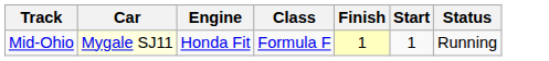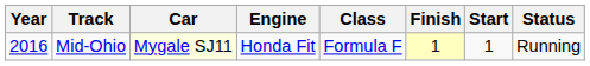 <table class="wikitable" style="text-align:center; font-size:90%">
 <tr>
+<th>Year</th>
 <th>Track</th>
 <th>Car</th>
 <th>Engine</th>
 <th>Class</th>
 <th>Finish</th>
 <th>Start</th>
 <th>Status</th>
 </tr>
 <tr>
+<td><a href='#'>2016</a></td>
 <td><a href='#'>Mid-Ohio</a></td>
 <td style="background: lightyellow;"><a href='#'>Mygale</a> SJ11</td>
 <td><a href='#'>Honda Fit</a></td>
 <td><a href='#'>Formula F</a></td>
 <td style="background:#FFFFBF">1</td>
 <td>1</td>
 <td>Running</td>
 </tr>
 </table>
